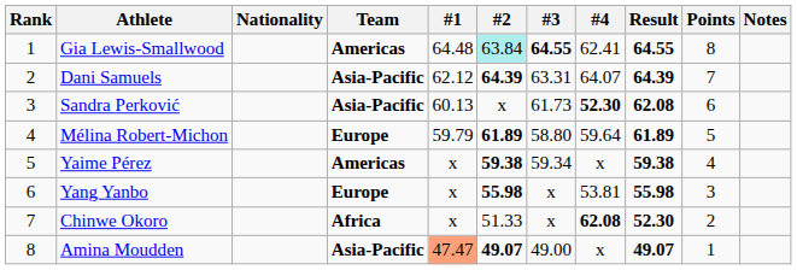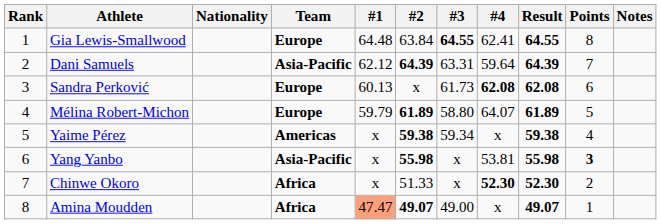 <table class="wikitable sortable" style="text-align:center">
 <tr>
 <th>Rank</th>
 <th>Athlete</th>
 <th>Nationality</th>
 <th>Team</th>
 <th>#1</th>
 <th>#2</th>
 <th>#3</th>
 <th>#4</th>
 <th>Result</th>
 <th>Points</th>
 <th>Notes</th>
 </tr>
 <tr>
 <td>1</td>
 <td align="left"><a href='#'>Gia Lewis-Smallwood</a></td>
 <td align=left></td>
-<td align=left><strong>Americas</strong></td>
+<td align=left><strong>Europe</strong></td>
 <td>64.48</td>
-<td style="background: paleturquoise;">63.84</td>
+<td>63.84</td>
 <td><strong>64.55</strong></td>
 <td>62.41</td>
 <td><strong>64.55</strong></td>
 <td>8</td>
 <td></td>
 </tr>
 <tr>
 <td>2</td>
 <td align="left"><a href='#'>Dani Samuels</a></td>
 <td align=left></td>
 <td align=left><strong>Asia-Pacific</strong></td>
 <td>62.12</td>
 <td><strong>64.39</strong></td>
 <td>63.31</td>
-<td>64.07</td>
+<td>59.64</td>
 <td><strong>64.39</strong></td>
 <td>7</td>
 <td></td>
 </tr>
 <tr>
 <td>3</td>
 <td align="left"><a href='#'>Sandra Perković</a></td>
 <td align=left></td>
-<td align=left><strong>Asia-Pacific</strong></td>
+<td align=left><strong>Europe</strong></td>
 <td>60.13</td>
 <td>x</td>
 <td>61.73</td>
-<td><strong>52.30</strong></td>
+<td><strong>62.08</strong></td>
 <td><strong>62.08</strong></td>
 <td>6</td>
 <td></td>
 </tr>
 <tr>
 <td>4</td>
 <td align="left"><a href='#'>Mélina Robert-Michon</a></td>
 <td align=left></td>
 <td align=left><strong>Europe</strong></td>
 <td>59.79</td>
 <td><strong>61.89</strong></td>
 <td>58.80</td>
-<td>59.64</td>
+<td>64.07</td>
 <td><strong>61.89</strong></td>
 <td>5</td>
 <td></td>
 </tr>
 <tr>
 <td>5</td>
 <td align="left"><a href='#'>Yaime Pérez</a></td>
 <td align=left></td>
 <td align=left><strong>Americas</strong></td>
 <td>x</td>
 <td><strong>59.38</strong></td>
 <td>59.34</td>
 <td>x</td>
 <td><strong>59.38</strong></td>
 <td>4</td>
 <td></td>
 </tr>
 <tr>
 <td>6</td>
 <td align="left"><a href='#'>Yang Yanbo</a></td>
 <td align=left></td>
-<td align=left><strong>Europe</strong></td>
+<td align=left><strong>Asia-Pacific</strong></td>
 <td>x</td>
 <td><strong>55.98</strong></td>
 <td>x</td>
 <td>53.81</td>
 <td><strong>55.98</strong></td>
-<td>3</td>
+<td><strong>3</strong></td>
 <td></td>
 </tr>
 <tr>
 <td>7</td>
 <td align="left"><a href='#'>Chinwe Okoro</a></td>
 <td align=left></td>
 <td align=left><strong>Africa</strong></td>
 <td>x</td>
 <td>51.33</td>
 <td>x</td>
-<td><strong>62.08</strong></td>
+<td><strong>52.30</strong></td>
 <td><strong>52.30</strong></td>
 <td>2</td>
 <td></td>
 </tr>
 <tr>
 <td>8</td>
 <td align="left"><a href='#'>Amina Moudden</a></td>
 <td align=left></td>
-<td align=left><strong>Asia-Pacific</strong></td>
+<td align=left><strong>Africa</strong></td>
 <td style="background: lightsalmon;">47.47</td>
 <td><strong>49.07</strong></td>
 <td>49.00</td>
 <td>x</td>
 <td><strong>49.07</strong></td>
 <td>1</td>
 <td></td>
 </tr>
 </table>
